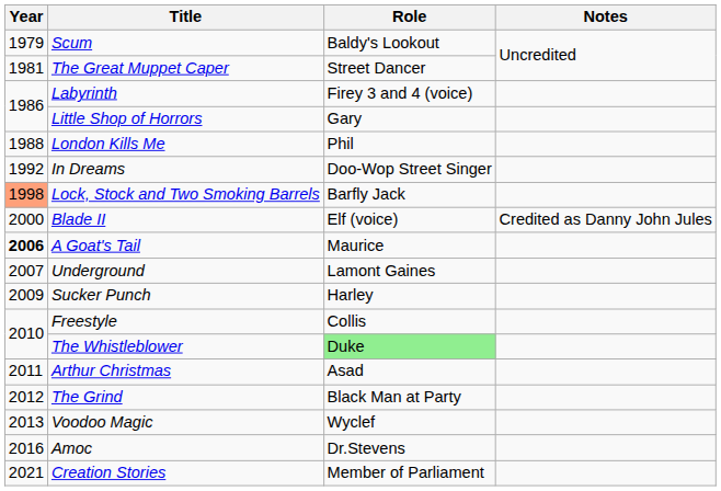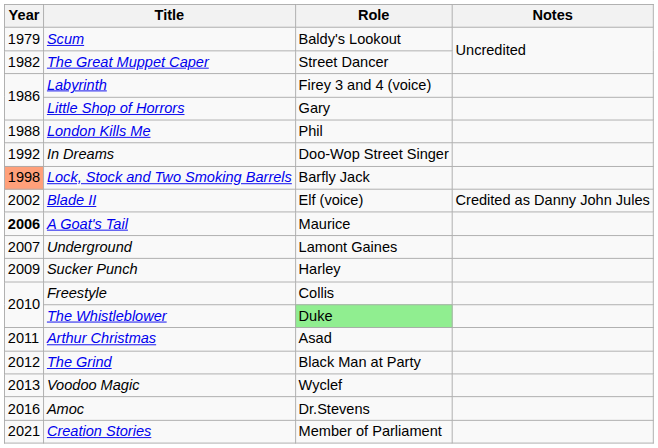 <table class="wikitable sortable">
 <tr>
 <th>Year</th>
 <th>Title</th>
 <th>Role</th>
 <th>Notes</th>
 </tr>
 <tr>
 <td>1979</td>
 <td><em><a href='#'>Scum</a></em></td>
 <td>Baldy's Lookout</td>
 <td rowspan=2>Uncredited</td>
 </tr>
 <tr>
-<td>1981</td>
+<td>1982</td>
 <td data-sort-value="Great Muppet Caper, The"><em><a href='#'>The Great Muppet Caper</a></em></td>
 <td>Street Dancer</td>
 </tr>
 <tr>
 <td rowspan="2">1986</td>
 <td><em><a href='#'>Labyrinth</a></em></td>
 <td>Firey 3 and 4 (voice)</td>
 <td></td>
 </tr>
 <tr>
 <td><em><a href='#'>Little Shop of Horrors</a></em></td>
 <td>Gary</td>
 <td></td>
 </tr>
 <tr>
 <td>1988</td>
 <td><em><a href='#'>London Kills Me</a></em></td>
 <td>Phil</td>
 <td></td>
 </tr>
 <tr>
 <td>1992</td>
 <td><em>In Dreams</em></td>
 <td>Doo-Wop Street Singer</td>
 <td></td>
 </tr>
 <tr>
 <td style="background: lightsalmon;">1998</td>
 <td><em><a href='#'>Lock, Stock and Two Smoking Barrels</a></em></td>
 <td>Barfly Jack</td>
 <td></td>
 </tr>
 <tr>
-<td>2000</td>
+<td>2002</td>
 <td><em><a href='#'>Blade II</a></em></td>
 <td>Elf (voice)</td>
 <td>Credited as Danny John Jules</td>
 </tr>
 <tr>
 <td><strong>2006</strong></td>
 <td data-sort-value="Goat's Tail, A"><em><a href='#'>A Goat's Tail</a></em></td>
 <td>Maurice</td>
 <td></td>
 </tr>
 <tr>
 <td>2007</td>
 <td><em>Underground</em></td>
 <td>Lamont Gaines</td>
 <td></td>
 </tr>
 <tr>
 <td>2009</td>
 <td><em>Sucker Punch</em></td>
 <td>Harley</td>
 <td></td>
 </tr>
 <tr>
 <td rowspan="2">2010</td>
 <td><em>Freestyle</em></td>
 <td>Collis</td>
 <td></td>
 </tr>
 <tr>
 <td data-sort-value="Whistleblower, The"><em><a href='#'>The Whistleblower</a></em></td>
 <td style="background: lightgreen;">Duke</td>
 <td></td>
 </tr>
 <tr>
 <td>2011</td>
 <td><em><a href='#'>Arthur Christmas</a></em></td>
 <td>Asad</td>
 <td></td>
 </tr>
 <tr>
 <td>2012</td>
 <td data-sort-value="Grind, The"><em><a href='#'>The Grind</a></em></td>
 <td>Black Man at Party</td>
 <td></td>
 </tr>
 <tr>
 <td>2013</td>
 <td><em>Voodoo Magic</em></td>
 <td>Wyclef</td>
 <td></td>
 </tr>
 <tr>
 <td>2016</td>
 <td><em>Amoc</em></td>
 <td>Dr.Stevens</td>
 <td></td>
 </tr>
 <tr>
 <td>2021</td>
 <td><a href='#'><em>Creation Stories</em></a></td>
 <td>Member of Parliament</td>
 <td></td>
 </tr>
 </table>
